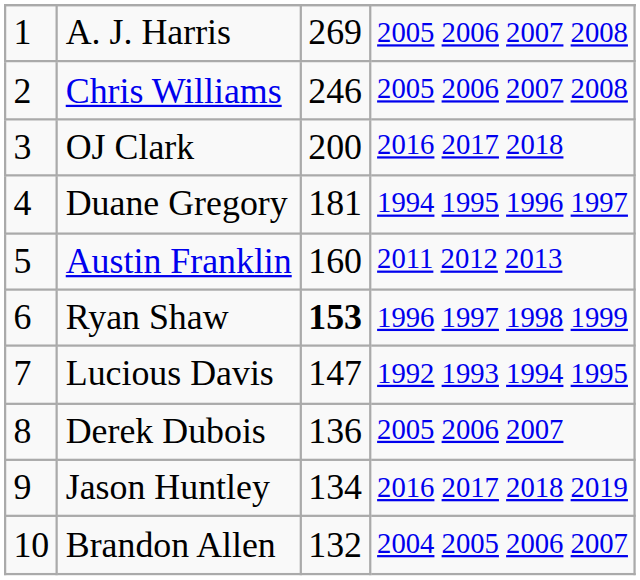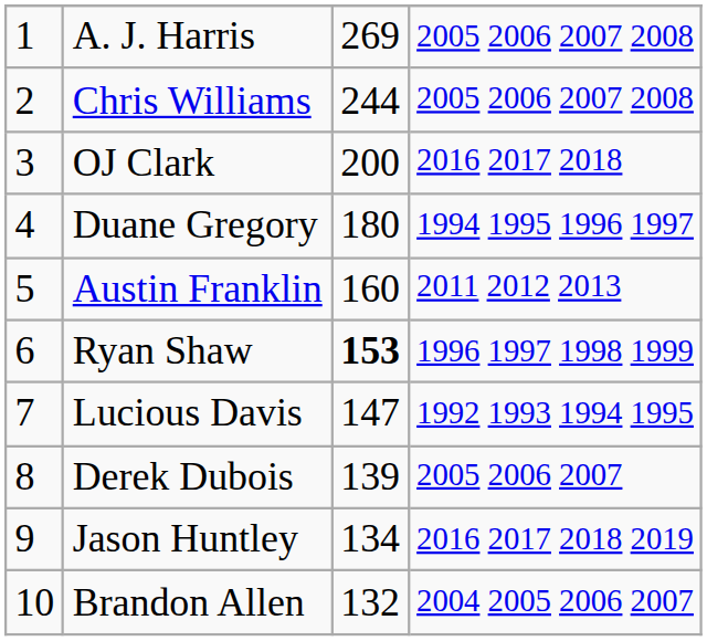 <table class="wikitable">
 <tr>
 </tr>
 <tr>
 <td>1</td>
 <td>A. J. Harris</td>
 <td>269</td>
 <td style="font-size:80%;"><a href='#'>2005</a> <a href='#'>2006</a> <a href='#'>2007</a> <a href='#'>2008</a></td>
 </tr>
 <tr>
 <td>2</td>
 <td><a href='#'>Chris Williams</a></td>
-<td>246</td>
+<td>244</td>
 <td style="font-size:80%;"><a href='#'>2005</a> <a href='#'>2006</a> <a href='#'>2007</a> <a href='#'>2008</a></td>
 </tr>
 <tr>
 <td>3</td>
 <td>OJ Clark</td>
 <td>200</td>
 <td style="font-size:80%;"><a href='#'>2016</a> <a href='#'>2017</a> <a href='#'>2018</a></td>
 </tr>
 <tr>
 <td>4</td>
 <td>Duane Gregory</td>
-<td>181</td>
+<td>180</td>
 <td style="font-size:80%;"><a href='#'>1994</a> <a href='#'>1995</a> <a href='#'>1996</a> <a href='#'>1997</a></td>
 </tr>
 <tr>
 <td>5</td>
 <td><a href='#'>Austin Franklin</a></td>
 <td>160</td>
 <td style="font-size:80%;"><a href='#'>2011</a> <a href='#'>2012</a> <a href='#'>2013</a></td>
 </tr>
 <tr>
 <td>6</td>
 <td>Ryan Shaw</td>
 <td><strong>153</strong></td>
 <td style="font-size:80%;"><a href='#'>1996</a> <a href='#'>1997</a> <a href='#'>1998</a> <a href='#'>1999</a></td>
 </tr>
 <tr>
 <td>7</td>
 <td>Lucious Davis</td>
 <td>147</td>
 <td style="font-size:80%;"><a href='#'>1992</a> <a href='#'>1993</a> <a href='#'>1994</a> <a href='#'>1995</a></td>
 </tr>
 <tr>
 <td>8</td>
 <td>Derek Dubois</td>
-<td>136</td>
+<td>139</td>
 <td style="font-size:80%;"><a href='#'>2005</a> <a href='#'>2006</a> <a href='#'>2007</a></td>
 </tr>
 <tr>
 <td>9</td>
 <td>Jason Huntley</td>
 <td>134</td>
 <td style="font-size:80%;"><a href='#'>2016</a> <a href='#'>2017</a> <a href='#'>2018</a> <a href='#'>2019</a></td>
 </tr>
 <tr>
 <td>10</td>
 <td>Brandon Allen</td>
 <td>132</td>
 <td style="font-size:80%;"><a href='#'>2004</a> <a href='#'>2005</a> <a href='#'>2006</a> <a href='#'>2007</a></td>
 </tr>
 </table>
